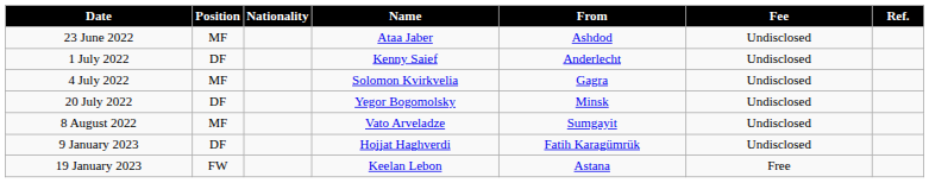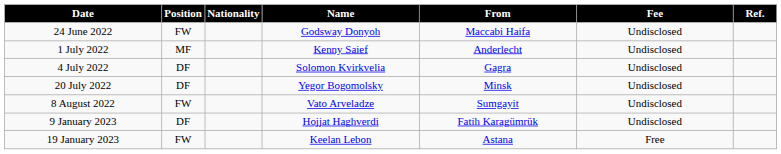 <table class="wikitable"  style="text-align:center; font-size:90%; ">
 <tr>
 <th style="background:#000000; color:#fff; width:200px;">Date</th>
 <th style="background:#000000; color:#fff; width:50px;">Position</th>
 <th style="background:#000000; color:#fff; width:50px;">Nationality</th>
 <th style="background:#000000; color:#fff; width:200px;">Name</th>
 <th style="background:#000000; color:#fff; width:200px;">From</th>
 <th style="background:#000000; color:#fff; width:200px;">Fee</th>
 <th style="background:#000000; color:#fff; width:50px;">Ref.</th>
 </tr>
 <tr>
-<td>23 June 2022</td>
-<td>MF</td>
+<td>24 June 2022</td>
+<td>FW</td>
 <td></td>
-<td><a href='#'>Ataa Jaber</a></td>
-<td><a href='#'>Ashdod</a></td>
+<td><a href='#'>Godsway Donyoh</a></td>
+<td><a href='#'>Maccabi Haifa</a></td>
 <td>Undisclosed</td>
 <td></td>
 </tr>
 <tr>
 <td>1 July 2022</td>
-<td>DF</td>
+<td>MF</td>
 <td></td>
 <td><a href='#'>Kenny Saief</a></td>
 <td><a href='#'>Anderlecht</a></td>
 <td>Undisclosed</td>
 <td></td>
 </tr>
 <tr>
 <td>4 July 2022</td>
-<td>MF</td>
+<td>DF</td>
 <td></td>
 <td><a href='#'>Solomon Kvirkvelia</a></td>
 <td><a href='#'>Gagra</a></td>
 <td>Undisclosed</td>
 <td></td>
 </tr>
 <tr>
 <td>20 July 2022</td>
 <td>DF</td>
 <td></td>
 <td><a href='#'>Yegor Bogomolsky</a></td>
 <td><a href='#'>Minsk</a></td>
 <td>Undisclosed</td>
 <td></td>
 </tr>
 <tr>
 <td>8 August 2022</td>
-<td>MF</td>
+<td>FW</td>
 <td></td>
 <td><a href='#'>Vato Arveladze</a></td>
 <td><a href='#'>Sumgayit</a></td>
 <td>Undisclosed</td>
 <td></td>
 </tr>
 <tr>
 <td>9 January 2023</td>
 <td>DF</td>
 <td></td>
 <td><a href='#'>Hojjat Haghverdi</a></td>
 <td><a href='#'>Fatih Karagümrük</a></td>
 <td>Undisclosed</td>
 <td></td>
 </tr>
 <tr>
 <td>19 January 2023</td>
 <td>FW</td>
 <td></td>
 <td><a href='#'>Keelan Lebon</a></td>
 <td><a href='#'>Astana</a></td>
 <td>Free</td>
 <td></td>
 </tr>
 </table>
